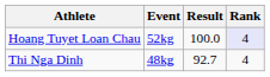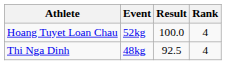 <table class=wikitable style="font-size:90%">
 <tr>
 <th>Athlete</th>
 <th>Event</th>
 <th>Result</th>
 <th>Rank</th>
 </tr>
 <tr>
 <td><a href='#'>Hoang Tuyet Loan Chau</a></td>
 <td><a href='#'>52kg</a></td>
 <td style="text-align:center;">100.0</td>
-<td style="background: lavender; text-align:center;">4</td>
+<td style="text-align:center;">4</td>
 </tr>
 <tr>
 <td><a href='#'>Thi Nga Dinh</a></td>
 <td><a href='#'>48kg</a></td>
-<td style="text-align:center;">92.7</td>
+<td style="text-align:center;">92.5</td>
 <td style="text-align:center;">4</td>
 </tr>
 </table>
